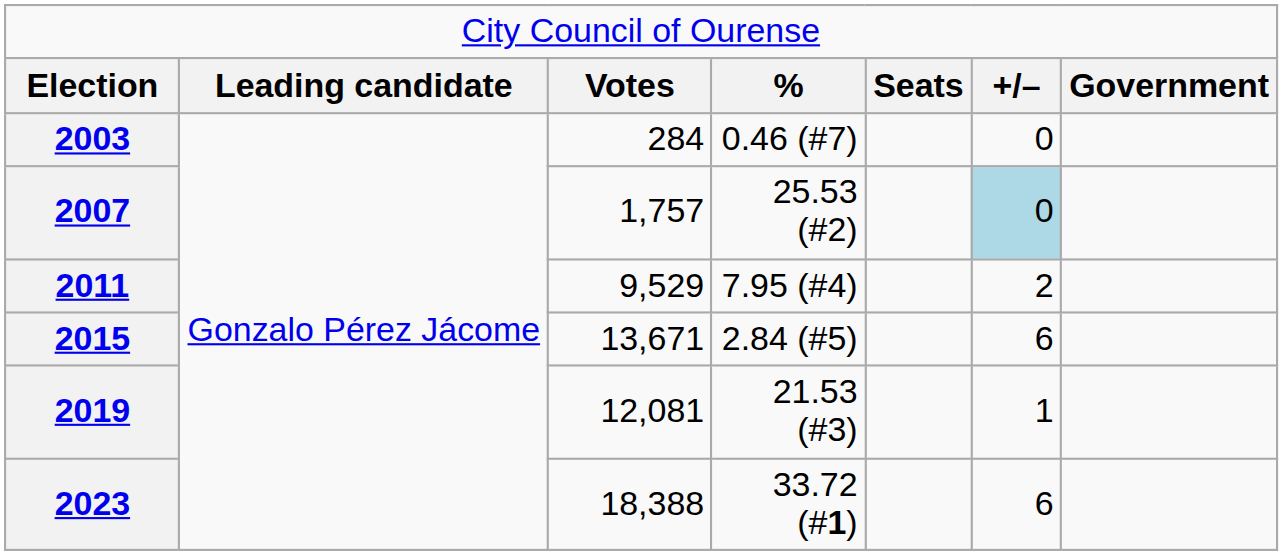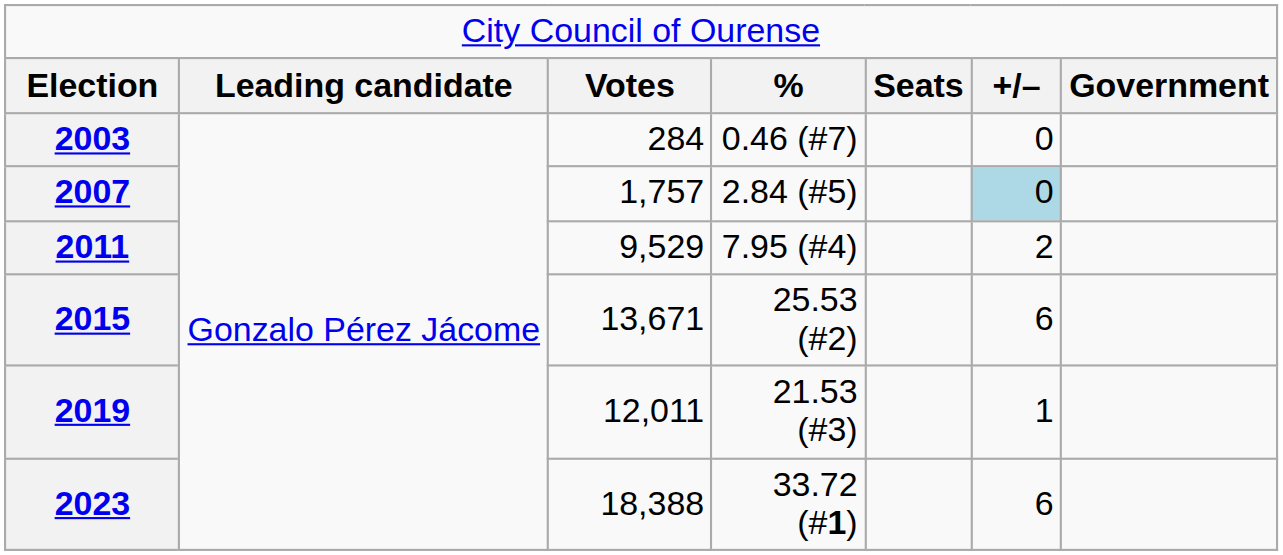 <table class="wikitable" style="text-align:right;">
 <tr>
 <td colspan="7" align="center"><a href='#'>City Council of Ourense</a></td>
 </tr>
 <tr>
 <th width="75">Election</th>
 <th>Leading candidate</th>
 <th width="70">Votes</th>
 <th width="65">%</th>
 <th>Seats</th>
 <th width="35">+/–</th>
 <th>Government</th>
 </tr>
 <tr>
 <th><a href='#'>2003</a></th>
 <td rowspan="6" align="left"><a href='#'>Gonzalo Pérez Jácome</a></td>
 <td>284</td>
 <td>0.46 (#7)</td>
 <td></td>
 <td>0</td>
 <td></td>
 </tr>
 <tr>
 <th><a href='#'>2007</a></th>
 <td>1,757</td>
-<td>25.53	(#2)</td>
+<td>2.84 (#5)</td>
 <td></td>
 <td style="background: lightblue;">0</td>
 <td></td>
 </tr>
 <tr>
 <th><a href='#'>2011</a></th>
 <td>9,529</td>
 <td>7.95 (#4)</td>
 <td></td>
 <td>2</td>
 <td></td>
 </tr>
 <tr>
 <th><a href='#'>2015</a></th>
 <td>13,671</td>
-<td>2.84 (#5)</td>
+<td>25.53	(#2)</td>
 <td></td>
 <td>6</td>
 <td></td>
 </tr>
 <tr>
 <th><a href='#'>2019</a></th>
-<td>12,081</td>
+<td>12,011</td>
 <td>21.53 (#3)</td>
 <td></td>
 <td>1</td>
 <td></td>
 </tr>
 <tr>
 <th><a href='#'>2023</a></th>
 <td>18,388</td>
 <td>33.72 (#<strong>1</strong>)</td>
 <td></td>
 <td>6</td>
 <td></td>
 </tr>
 </table>
